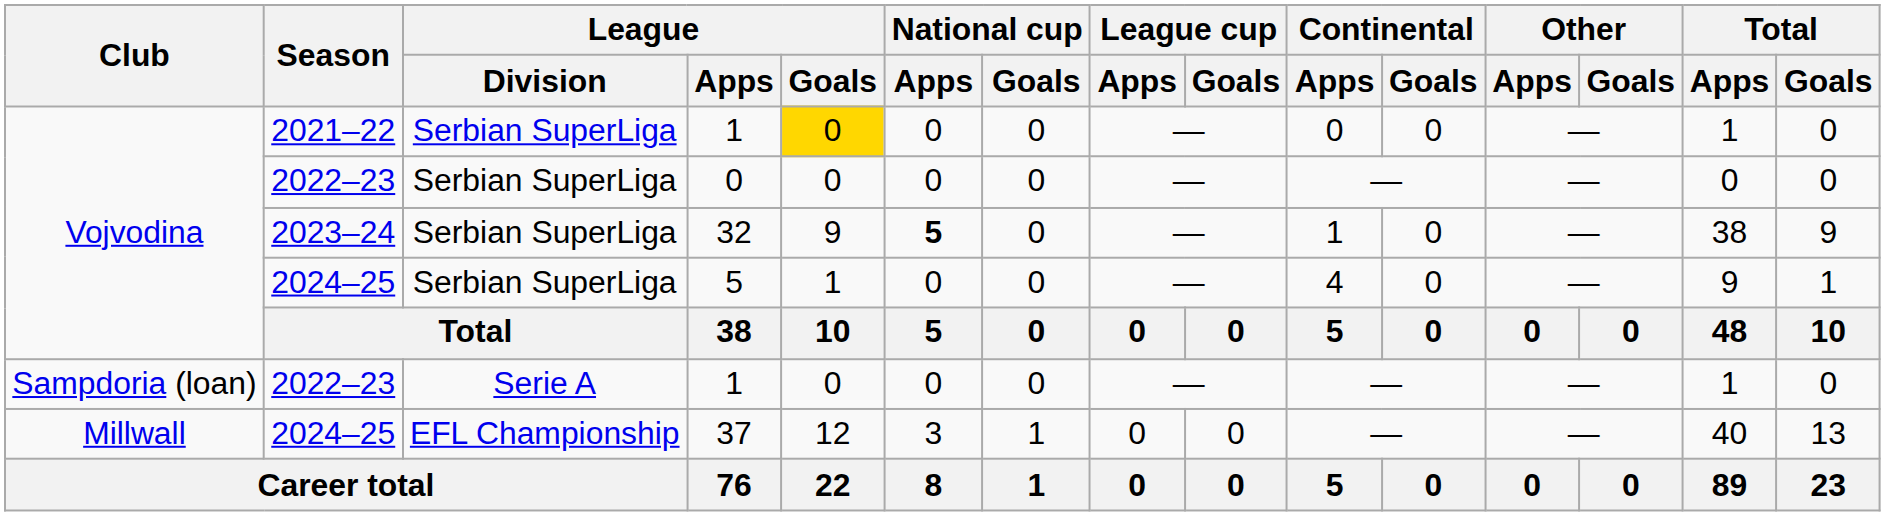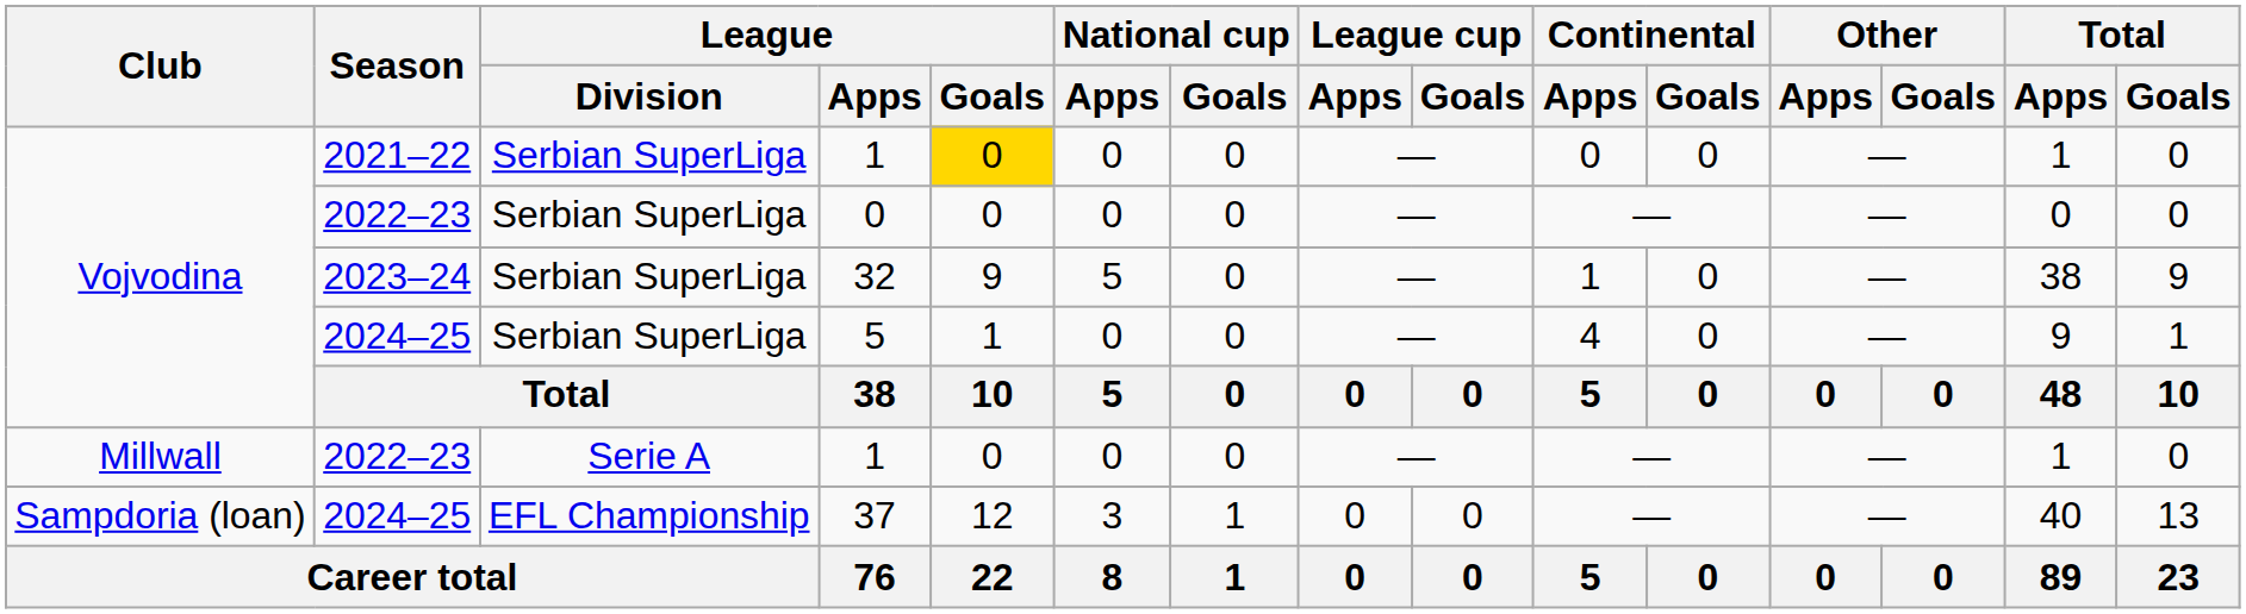 <table class="wikitable" style="text-align:center">
 <tr>
 <th rowspan="2">Club</th>
 <th rowspan="2">Season</th>
 <th colspan="3">League</th>
 <th colspan="2">National cup</th>
 <th colspan="2">League cup</th>
 <th colspan="2">Continental</th>
 <th colspan="2">Other</th>
 <th colspan="2">Total</th>
 </tr>
 <tr>
 <th>Division</th>
 <th>Apps</th>
 <th>Goals</th>
 <th>Apps</th>
 <th>Goals</th>
 <th>Apps</th>
 <th>Goals</th>
 <th>Apps</th>
 <th>Goals</th>
 <th>Apps</th>
 <th>Goals</th>
 <th>Apps</th>
 <th>Goals</th>
 </tr>
 <tr>
 <td rowspan="5" valign="center"><a href='#'>Vojvodina</a></td>
 <td><a href='#'>2021–22</a></td>
 <td><a href='#'>Serbian SuperLiga</a></td>
 <td>1</td>
 <td style="background: gold;">0</td>
 <td>0</td>
 <td>0</td>
 <td colspan="2">—</td>
 <td>0</td>
 <td>0</td>
 <td colspan="2">—</td>
 <td>1</td>
 <td>0</td>
 </tr>
 <tr>
 <td><a href='#'>2022–23</a></td>
 <td>Serbian SuperLiga</td>
 <td>0</td>
 <td>0</td>
 <td>0</td>
 <td>0</td>
 <td colspan="2">—</td>
 <td colspan="2">—</td>
 <td colspan="2">—</td>
 <td>0</td>
 <td>0</td>
 </tr>
 <tr>
 <td><a href='#'>2023–24</a></td>
 <td>Serbian SuperLiga</td>
 <td>32</td>
 <td>9</td>
-<td><strong>5</strong></td>
+<td>5</td>
 <td>0</td>
 <td colspan="2">—</td>
 <td>1</td>
 <td>0</td>
 <td colspan="2">—</td>
 <td>38</td>
 <td>9</td>
 </tr>
 <tr>
 <td><a href='#'>2024–25</a></td>
 <td>Serbian SuperLiga</td>
 <td>5</td>
 <td>1</td>
 <td>0</td>
 <td>0</td>
 <td colspan="2">—</td>
 <td>4</td>
 <td>0</td>
 <td colspan="2">—</td>
 <td>9</td>
 <td>1</td>
 </tr>
 <tr>
 <th colspan="2">Total</th>
 <th>38</th>
 <th>10</th>
 <th>5</th>
 <th>0</th>
 <th>0</th>
 <th>0</th>
 <th>5</th>
 <th>0</th>
 <th>0</th>
 <th>0</th>
 <th>48</th>
 <th>10</th>
 </tr>
 <tr>
-<td><a href='#'>Sampdoria</a> (loan)</td>
+<td><a href='#'>Millwall</a></td>
 <td><a href='#'>2022–23</a></td>
 <td><a href='#'>Serie A</a></td>
 <td>1</td>
 <td>0</td>
 <td>0</td>
 <td>0</td>
 <td colspan="2">—</td>
 <td colspan="2">—</td>
 <td colspan="2">—</td>
 <td>1</td>
 <td>0</td>
 </tr>
 <tr>
-<td><a href='#'>Millwall</a></td>
+<td><a href='#'>Sampdoria</a> (loan)</td>
 <td><a href='#'>2024–25</a></td>
 <td><a href='#'>EFL Championship</a></td>
 <td>37</td>
 <td>12</td>
 <td>3</td>
 <td>1</td>
 <td>0</td>
 <td>0</td>
 <td colspan="2">—</td>
 <td colspan="2">—</td>
 <td>40</td>
 <td>13</td>
 </tr>
 <tr>
 <th colspan="3">Career total</th>
 <th>76</th>
 <th>22</th>
 <th>8</th>
 <th>1</th>
 <th>0</th>
 <th>0</th>
 <th>5</th>
 <th>0</th>
 <th>0</th>
 <th>0</th>
 <th>89</th>
 <th>23</th>
 </tr>
 </table>
